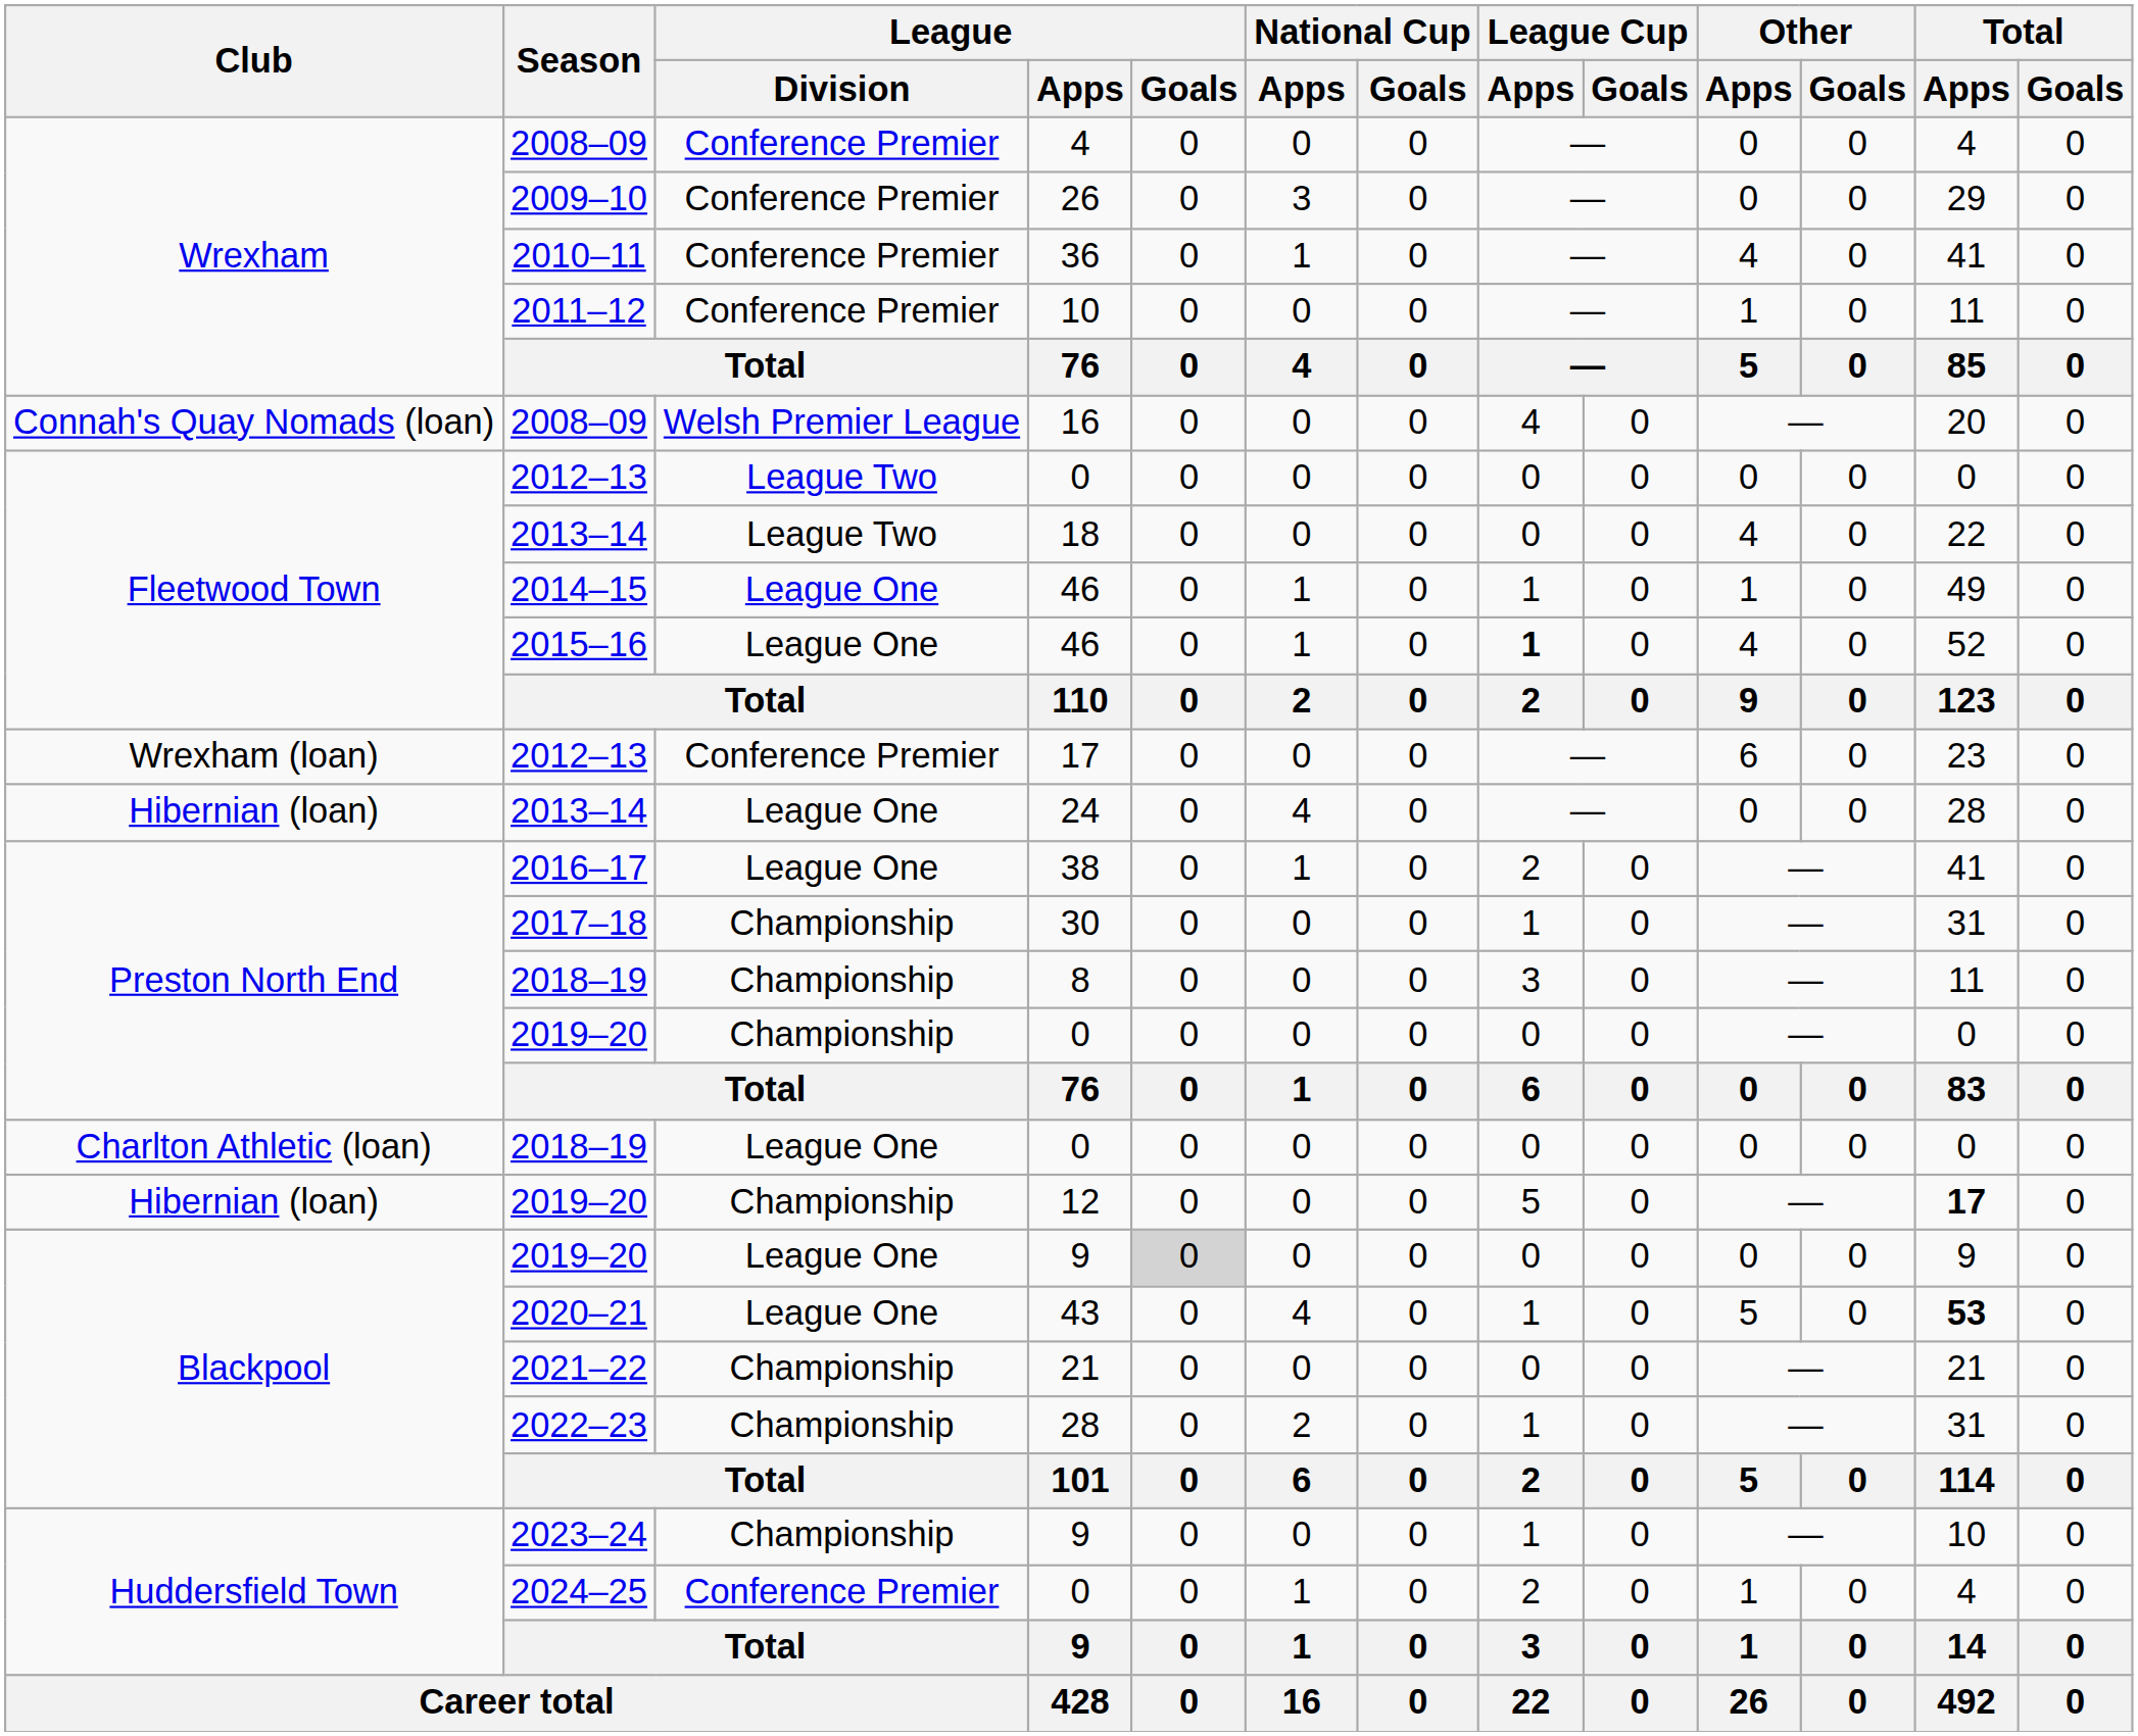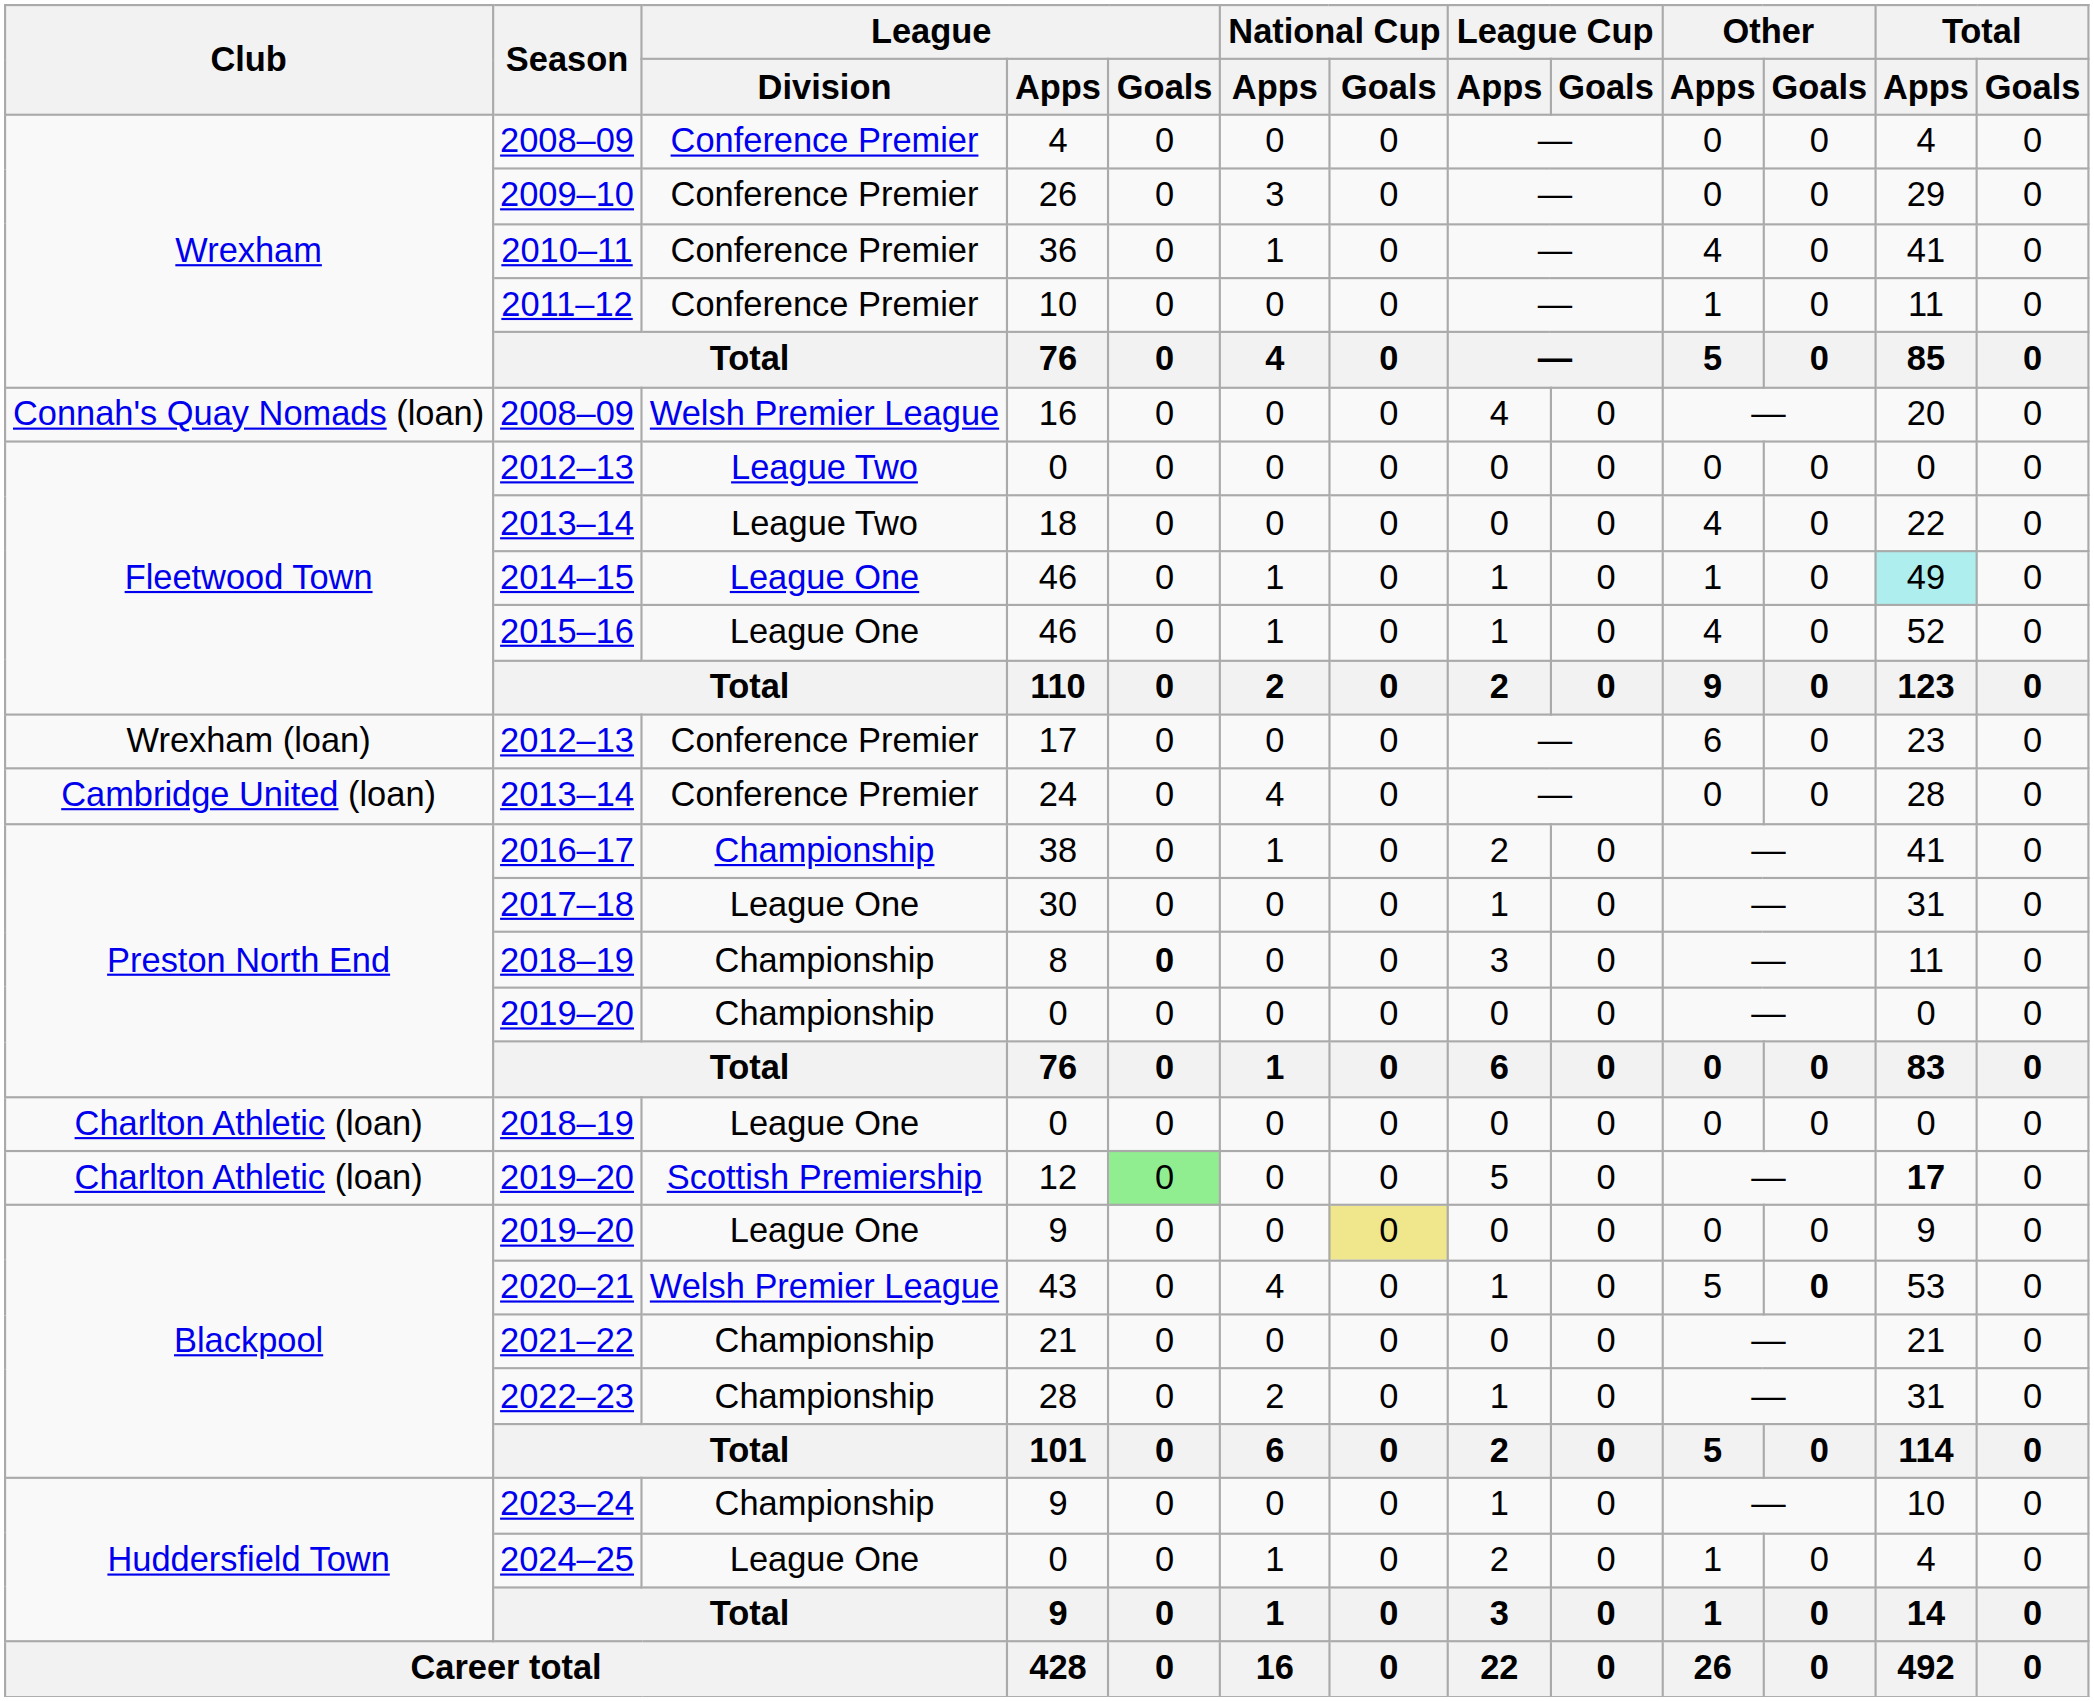 <table class="wikitable" style="text-align: center;">
 <tr>
 <th rowspan=2>Club</th>
 <th rowspan=2>Season</th>
 <th colspan=3>League</th>
 <th colspan=2>National Cup</th>
 <th colspan=2>League Cup</th>
 <th colspan=2>Other</th>
 <th colspan=2>Total</th>
 </tr>
 <tr>
 <th>Division</th>
 <th>Apps</th>
 <th>Goals</th>
 <th>Apps</th>
 <th>Goals</th>
 <th>Apps</th>
 <th>Goals</th>
 <th>Apps</th>
 <th>Goals</th>
 <th>Apps</th>
 <th>Goals</th>
 </tr>
 <tr>
 <td rowspan=5><a href='#'>Wrexham</a></td>
 <td><a href='#'>2008–09</a></td>
 <td><a href='#'>Conference Premier</a></td>
 <td>4</td>
 <td>0</td>
 <td>0</td>
 <td>0</td>
 <td colspan=2>—</td>
 <td>0</td>
 <td>0</td>
 <td>4</td>
 <td>0</td>
 </tr>
 <tr>
 <td><a href='#'>2009–10</a></td>
 <td>Conference Premier</td>
 <td>26</td>
 <td>0</td>
 <td>3</td>
 <td>0</td>
 <td colspan=2>—</td>
 <td>0</td>
 <td>0</td>
 <td>29</td>
 <td>0</td>
 </tr>
 <tr>
 <td><a href='#'>2010–11</a></td>
 <td>Conference Premier</td>
 <td>36</td>
 <td>0</td>
 <td>1</td>
 <td>0</td>
 <td colspan=2>—</td>
 <td>4</td>
 <td>0</td>
 <td>41</td>
 <td>0</td>
 </tr>
 <tr>
 <td><a href='#'>2011–12</a></td>
 <td>Conference Premier</td>
 <td>10</td>
 <td>0</td>
 <td>0</td>
 <td>0</td>
 <td colspan=2>—</td>
 <td>1</td>
 <td>0</td>
 <td>11</td>
 <td>0</td>
 </tr>
 <tr>
 <th colspan=2>Total</th>
 <th>76</th>
 <th>0</th>
 <th>4</th>
 <th>0</th>
 <th colspan=2>—</th>
 <th>5</th>
 <th>0</th>
 <th>85</th>
 <th>0</th>
 </tr>
 <tr>
 <td><a href='#'>Connah's Quay Nomads</a> (loan)</td>
 <td><a href='#'>2008–09</a></td>
 <td><a href='#'>Welsh Premier League</a></td>
 <td>16</td>
 <td>0</td>
 <td>0</td>
 <td>0</td>
 <td>4</td>
 <td>0</td>
 <td colspan=2>—</td>
 <td>20</td>
 <td>0</td>
 </tr>
 <tr>
 <td rowspan=5><a href='#'>Fleetwood Town</a></td>
 <td><a href='#'>2012–13</a></td>
 <td><a href='#'>League Two</a></td>
 <td>0</td>
 <td>0</td>
 <td>0</td>
 <td>0</td>
 <td>0</td>
 <td>0</td>
 <td>0</td>
 <td>0</td>
 <td>0</td>
 <td>0</td>
 </tr>
 <tr>
 <td><a href='#'>2013–14</a></td>
 <td>League Two</td>
 <td>18</td>
 <td>0</td>
 <td>0</td>
 <td>0</td>
 <td>0</td>
 <td>0</td>
 <td>4</td>
 <td>0</td>
 <td>22</td>
 <td>0</td>
 </tr>
 <tr>
 <td><a href='#'>2014–15</a></td>
 <td><a href='#'>League One</a></td>
 <td>46</td>
 <td>0</td>
 <td>1</td>
 <td>0</td>
 <td>1</td>
 <td>0</td>
 <td>1</td>
 <td>0</td>
-<td>49</td>
+<td style="background: paleturquoise;">49</td>
 <td>0</td>
 </tr>
 <tr>
 <td><a href='#'>2015–16</a></td>
 <td>League One</td>
 <td>46</td>
 <td>0</td>
 <td>1</td>
 <td>0</td>
-<td><strong>1</strong></td>
+<td>1</td>
 <td>0</td>
 <td>4</td>
 <td>0</td>
 <td>52</td>
 <td>0</td>
 </tr>
 <tr>
 <th colspan=2>Total</th>
 <th>110</th>
 <th>0</th>
 <th>2</th>
 <th>0</th>
 <th>2</th>
 <th>0</th>
 <th>9</th>
 <th>0</th>
 <th>123</th>
 <th>0</th>
 </tr>
 <tr>
 <td>Wrexham (loan)</td>
 <td><a href='#'>2012–13</a></td>
 <td>Conference Premier</td>
 <td>17</td>
 <td>0</td>
 <td>0</td>
 <td>0</td>
 <td colspan=2>—</td>
 <td>6</td>
 <td>0</td>
 <td>23</td>
 <td>0</td>
 </tr>
 <tr>
-<td><a href='#'>Hibernian</a> (loan)</td>
+<td><a href='#'>Cambridge United</a> (loan)</td>
 <td><a href='#'>2013–14</a></td>
-<td>League One</td>
+<td>Conference Premier</td>
 <td>24</td>
 <td>0</td>
 <td>4</td>
 <td>0</td>
 <td colspan=2>—</td>
 <td>0</td>
 <td>0</td>
 <td>28</td>
 <td>0</td>
 </tr>
 <tr>
 <td rowspan=5><a href='#'>Preston North End</a></td>
 <td><a href='#'>2016–17</a></td>
-<td>League One</td>
+<td><a href='#'>Championship</a></td>
 <td>38</td>
 <td>0</td>
 <td>1</td>
 <td>0</td>
 <td>2</td>
 <td>0</td>
 <td colspan=2>—</td>
 <td>41</td>
 <td>0</td>
 </tr>
 <tr>
 <td><a href='#'>2017–18</a></td>
-<td>Championship</td>
+<td>League One</td>
 <td>30</td>
 <td>0</td>
 <td>0</td>
 <td>0</td>
 <td>1</td>
 <td>0</td>
 <td colspan=2>—</td>
 <td>31</td>
 <td>0</td>
 </tr>
 <tr>
 <td><a href='#'>2018–19</a></td>
 <td>Championship</td>
 <td>8</td>
-<td>0</td>
+<td><strong>0</strong></td>
 <td>0</td>
 <td>0</td>
 <td>3</td>
 <td>0</td>
 <td colspan=2>—</td>
 <td>11</td>
 <td>0</td>
 </tr>
 <tr>
 <td><a href='#'>2019–20</a></td>
 <td>Championship</td>
 <td>0</td>
 <td>0</td>
 <td>0</td>
 <td>0</td>
 <td>0</td>
 <td>0</td>
 <td colspan=2>—</td>
 <td>0</td>
 <td>0</td>
 </tr>
 <tr>
 <th colspan=2>Total</th>
 <th>76</th>
 <th>0</th>
 <th>1</th>
 <th>0</th>
 <th>6</th>
 <th>0</th>
 <th>0</th>
 <th>0</th>
 <th>83</th>
 <th>0</th>
 </tr>
 <tr>
 <td><a href='#'>Charlton Athletic</a> (loan)</td>
 <td><a href='#'>2018–19</a></td>
 <td>League One</td>
 <td>0</td>
 <td>0</td>
 <td>0</td>
 <td>0</td>
 <td>0</td>
 <td>0</td>
 <td>0</td>
 <td>0</td>
 <td>0</td>
 <td>0</td>
 </tr>
 <tr>
-<td><a href='#'>Hibernian</a> (loan)</td>
+<td><a href='#'>Charlton Athletic</a> (loan)</td>
 <td><a href='#'>2019–20</a></td>
-<td>Championship</td>
+<td><a href='#'>Scottish Premiership</a></td>
 <td>12</td>
-<td>0</td>
+<td style="background: lightgreen;">0</td>
 <td>0</td>
 <td>0</td>
 <td>5</td>
 <td>0</td>
 <td colspan=2>—</td>
 <td><strong>17</strong></td>
 <td>0</td>
 </tr>
 <tr>
 <td rowspan=5><a href='#'>Blackpool</a></td>
 <td><a href='#'>2019–20</a></td>
 <td>League One</td>
 <td>9</td>
-<td style="background: lightgrey;">0</td>
 <td>0</td>
 <td>0</td>
+<td style="background: khaki;">0</td>
 <td>0</td>
 <td>0</td>
 <td>0</td>
 <td>0</td>
 <td>9</td>
 <td>0</td>
 </tr>
 <tr>
 <td><a href='#'>2020–21</a></td>
-<td>League One</td>
+<td><a href='#'>Welsh Premier League</a></td>
 <td>43</td>
 <td>0</td>
 <td>4</td>
 <td>0</td>
 <td>1</td>
 <td>0</td>
 <td>5</td>
-<td>0</td>
-<td><strong>53</strong></td>
+<td><strong>0</strong></td>
+<td>53</td>
 <td>0</td>
 </tr>
 <tr>
 <td><a href='#'>2021–22</a></td>
 <td>Championship</td>
 <td>21</td>
 <td>0</td>
 <td>0</td>
 <td>0</td>
 <td>0</td>
 <td>0</td>
 <td colspan=2>—</td>
 <td>21</td>
 <td>0</td>
 </tr>
 <tr>
 <td><a href='#'>2022–23</a></td>
 <td>Championship</td>
 <td>28</td>
 <td>0</td>
 <td>2</td>
 <td>0</td>
 <td>1</td>
 <td>0</td>
 <td colspan=2>—</td>
 <td>31</td>
 <td>0</td>
 </tr>
 <tr>
 <th colspan=2>Total</th>
 <th>101</th>
 <th>0</th>
 <th>6</th>
 <th>0</th>
 <th>2</th>
 <th>0</th>
 <th>5</th>
 <th>0</th>
 <th>114</th>
 <th>0</th>
 </tr>
 <tr>
 <td rowspan=3><a href='#'>Huddersfield Town</a></td>
 <td><a href='#'>2023–24</a></td>
 <td>Championship</td>
 <td>9</td>
 <td>0</td>
 <td>0</td>
 <td>0</td>
 <td>1</td>
 <td>0</td>
 <td colspan=2>—</td>
 <td>10</td>
 <td>0</td>
 </tr>
 <tr>
 <td><a href='#'>2024–25</a></td>
-<td><a href='#'>Conference Premier</a></td>
+<td>League One</td>
 <td>0</td>
 <td>0</td>
 <td>1</td>
 <td>0</td>
 <td>2</td>
 <td>0</td>
 <td>1</td>
 <td>0</td>
 <td>4</td>
 <td>0</td>
 </tr>
 <tr>
 <th colspan=2>Total</th>
 <th>9</th>
 <th>0</th>
 <th>1</th>
 <th>0</th>
 <th>3</th>
 <th>0</th>
 <th>1</th>
 <th>0</th>
 <th>14</th>
 <th>0</th>
 </tr>
 <tr>
 <th colspan=3>Career total</th>
 <th>428</th>
 <th>0</th>
 <th>16</th>
 <th>0</th>
 <th>22</th>
 <th>0</th>
 <th>26</th>
 <th>0</th>
 <th>492</th>
 <th>0</th>
 </tr>
 </table>
